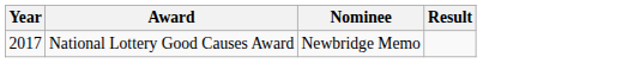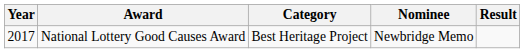 <table class="wikitable">
 <tr>
 <th>Year</th>
 <th>Award</th>
+<th>Category</th>
 <th>Nominee</th>
 <th>Result</th>
 </tr>
 <tr>
 <td>2017</td>
 <td>National Lottery Good Causes Award</td>
+<td>Best Heritage Project</td>
 <td>Newbridge Memo</td>
 <td></td>
 </tr>
 </table>
